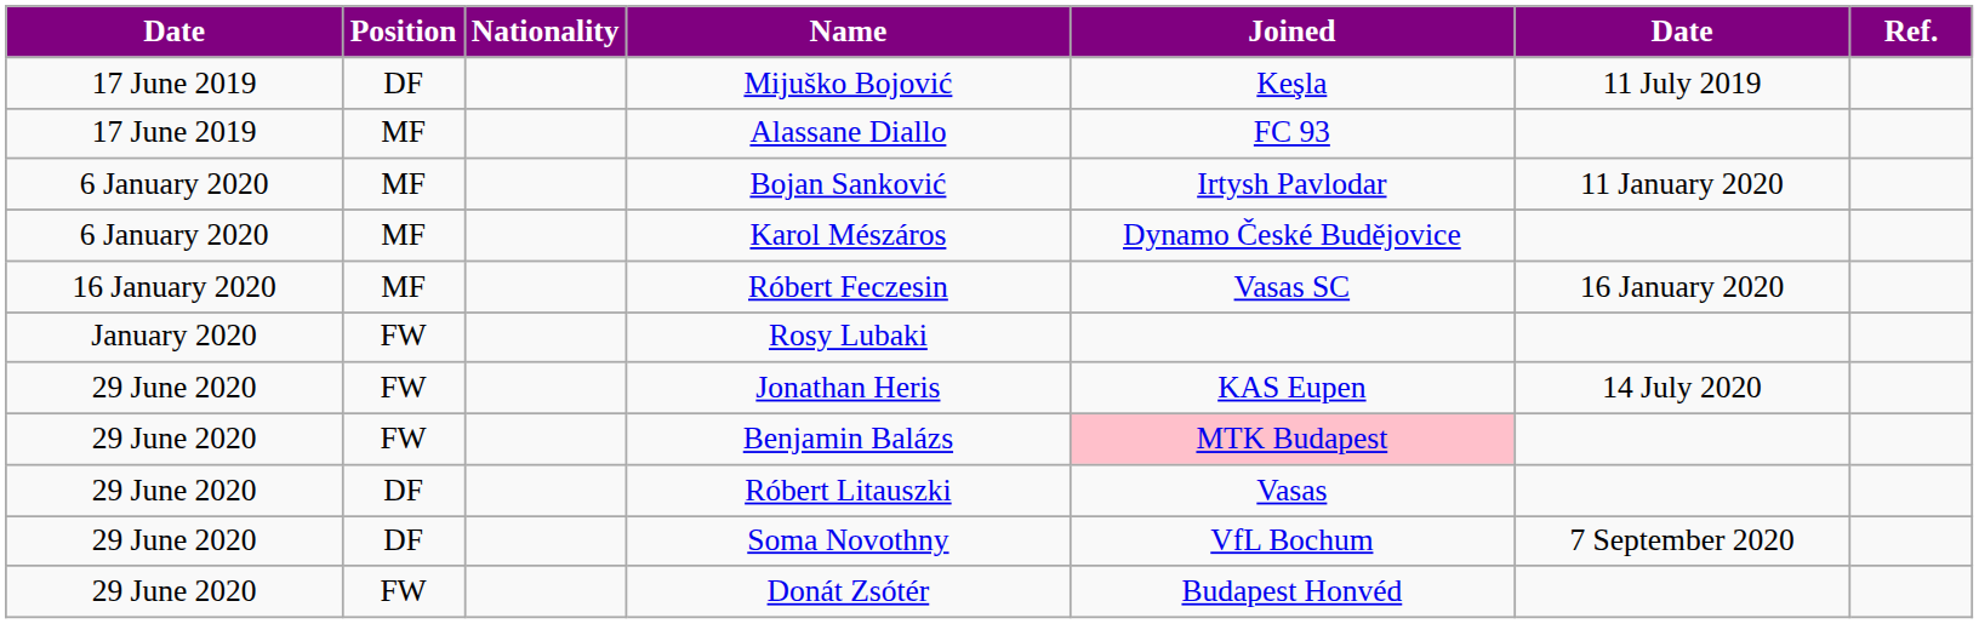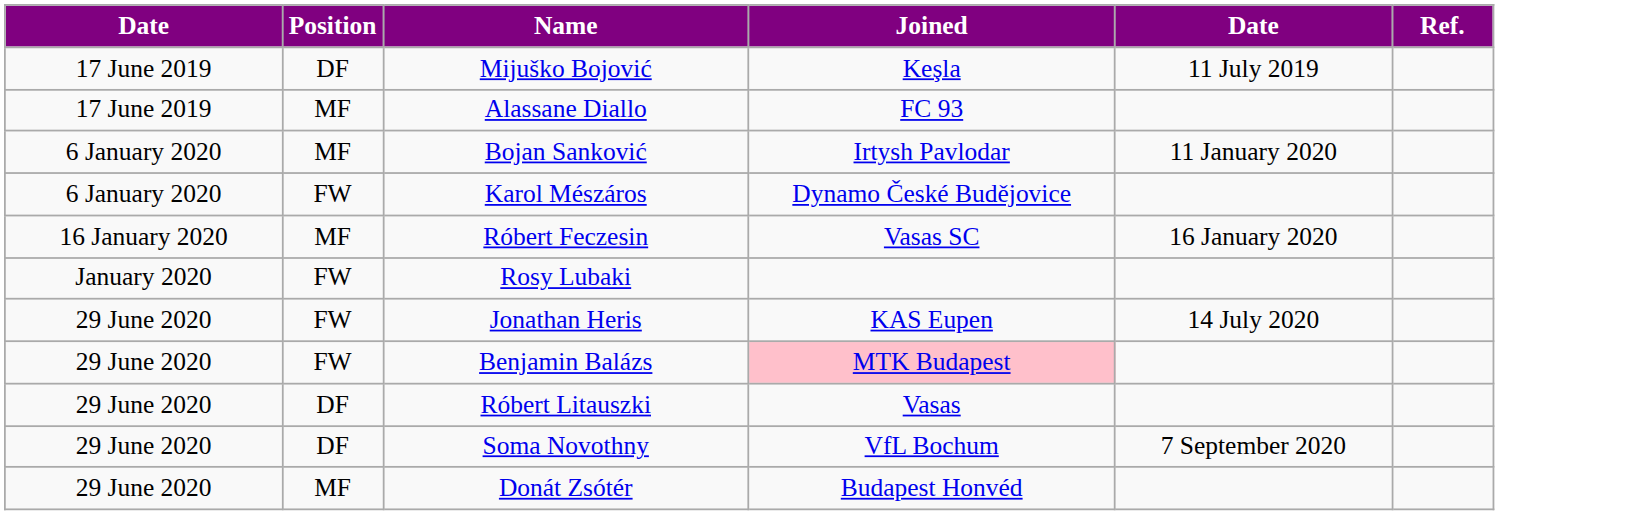 <table class="wikitable"  style="text-align:center; font-size:90%; ">
 <tr>
 <th style="background:purple; color:white; width:150px;">Date</th>
 <th style="background:purple; color:white; width:50px;">Position</th>
-<th style="background:purple; color:white; width:50px;">Nationality</th>
 <th style="background:purple; color:white; width:200px;">Name</th>
 <th style="background:purple; color:white; width:200px;">Joined</th>
 <th style="background:purple; color:white; width:150px;">Date</th>
 <th style="background:purple; color:white; width:50px;">Ref.</th>
 </tr>
 <tr>
 <td>17 June 2019</td>
 <td>DF</td>
-<td></td>
 <td><a href='#'>Mijuško Bojović</a></td>
 <td><a href='#'>Keşla</a></td>
 <td>11 July 2019</td>
 <td></td>
 </tr>
 <tr>
 <td>17 June 2019</td>
 <td>MF</td>
-<td></td>
 <td><a href='#'>Alassane Diallo</a></td>
 <td><a href='#'>FC 93</a></td>
 <td></td>
 <td></td>
 </tr>
 <tr>
 <td>6 January 2020</td>
 <td>MF</td>
-<td></td>
 <td><a href='#'>Bojan Sanković</a></td>
 <td><a href='#'>Irtysh Pavlodar</a></td>
 <td>11 January 2020</td>
 <td></td>
 </tr>
 <tr>
 <td>6 January 2020</td>
-<td>MF</td>
-<td></td>
+<td>FW</td>
 <td><a href='#'>Karol Mészáros</a></td>
 <td><a href='#'>Dynamo České Budějovice</a></td>
 <td></td>
 <td></td>
 </tr>
 <tr>
 <td>16 January 2020</td>
 <td>MF</td>
-<td></td>
 <td><a href='#'>Róbert Feczesin</a></td>
 <td><a href='#'>Vasas SC</a></td>
 <td>16 January 2020</td>
 <td></td>
 </tr>
 <tr>
 <td>January 2020</td>
 <td>FW</td>
-<td></td>
 <td><a href='#'>Rosy Lubaki</a></td>
 <td></td>
 <td></td>
 <td></td>
 </tr>
 <tr>
 <td>29 June 2020</td>
 <td>FW</td>
-<td></td>
 <td><a href='#'>Jonathan Heris</a></td>
 <td><a href='#'>KAS Eupen</a></td>
 <td>14 July 2020</td>
 <td></td>
 </tr>
 <tr>
 <td>29 June 2020</td>
 <td>FW</td>
-<td></td>
 <td><a href='#'>Benjamin Balázs</a></td>
 <td style="background: pink;"><a href='#'>MTK Budapest</a></td>
 <td></td>
 <td></td>
 </tr>
 <tr>
 <td>29 June 2020</td>
 <td>DF</td>
-<td></td>
 <td><a href='#'>Róbert Litauszki</a></td>
 <td><a href='#'>Vasas</a></td>
 <td></td>
 <td></td>
 </tr>
 <tr>
 <td>29 June 2020</td>
 <td>DF</td>
-<td></td>
 <td><a href='#'>Soma Novothny</a></td>
 <td><a href='#'>VfL Bochum</a></td>
 <td>7 September 2020</td>
 <td></td>
 </tr>
 <tr>
 <td>29 June 2020</td>
-<td>FW</td>
-<td></td>
+<td>MF</td>
 <td><a href='#'>Donát Zsótér</a></td>
 <td><a href='#'>Budapest Honvéd</a></td>
 <td></td>
 <td></td>
 </tr>
 </table>
